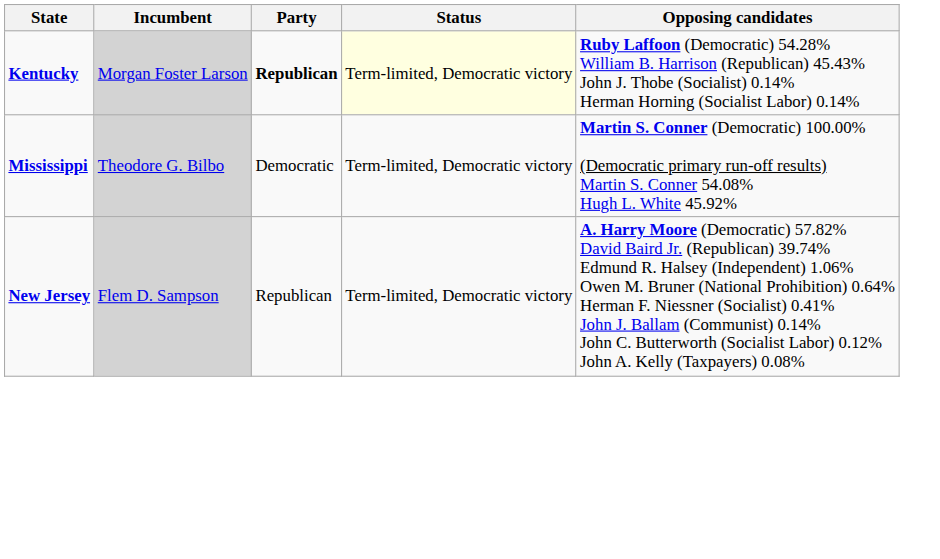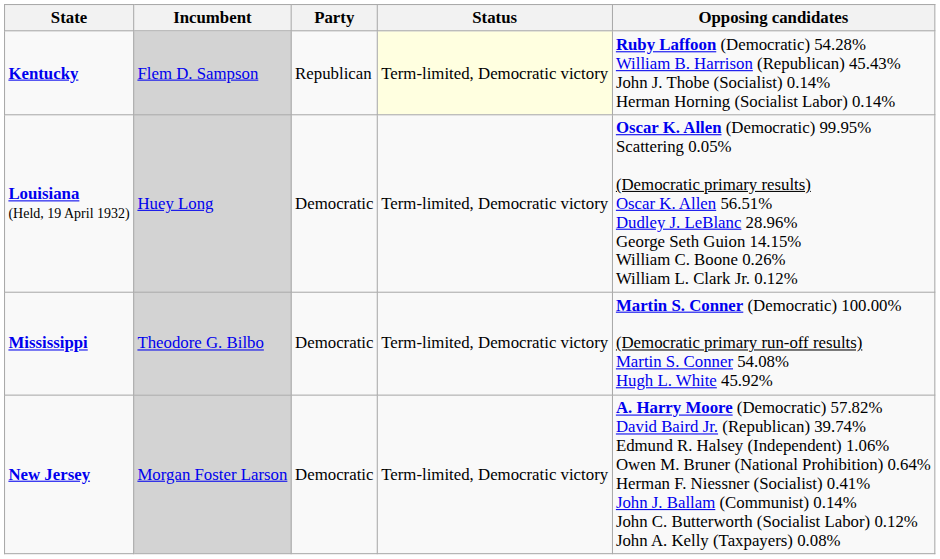 <table class="wikitable">
 <tr>
 <th>State</th>
 <th>Incumbent</th>
 <th>Party</th>
 <th>Status</th>
 <th>Opposing candidates</th>
 </tr>
 <tr>
 <td><strong><a href='#'>Kentucky</a></strong></td>
-<td bgcolor="lightgrey"><a href='#'>Morgan Foster Larson</a></td>
-<td><strong>Republican</strong></td>
+<td bgcolor="lightgrey"><a href='#'>Flem D. Sampson</a></td>
+<td>Republican</td>
 <td style="background: lightyellow;">Term-limited, Democratic victory</td>
 <td><strong><a href='#'>Ruby Laffoon</a></strong> (Democratic) 54.28%<br><a href='#'>William B. Harrison</a> (Republican) 45.43%<br>John J. Thobe (Socialist) 0.14%<br>Herman Horning (Socialist Labor) 0.14%<br></td>
+</tr>
+<tr>
+<td><strong><a href='#'>Louisiana</a></strong><br><small>(Held, 19 April 1932)</small><br></td>
+<td bgcolor="lightgrey"><a href='#'>Huey Long</a></td>
+<td>Democratic</td>
+<td>Term-limited, Democratic victory</td>
+<td><strong><a href='#'>Oscar K. Allen</a></strong> (Democratic) 99.95%<br>Scattering 0.05%<br><br><u>(Democratic primary results)</u><br><a href='#'>Oscar K. Allen</a> 56.51%<br><a href='#'>Dudley J. LeBlanc</a> 28.96%<br>George Seth Guion 14.15%<br>William C. Boone 0.26%<br>William L. Clark Jr. 0.12%<br></td>
 </tr>
 <tr>
 <td><strong><a href='#'>Mississippi</a></strong></td>
 <td bgcolor="lightgrey"><a href='#'>Theodore G. Bilbo</a></td>
 <td>Democratic</td>
 <td>Term-limited, Democratic victory</td>
 <td><strong><a href='#'>Martin S. Conner</a></strong> (Democratic) 100.00%<br><br><u>(Democratic primary run-off results)</u><br><a href='#'>Martin S. Conner</a> 54.08%<br><a href='#'>Hugh L. White</a> 45.92%<br></td>
 </tr>
 <tr>
 <td><strong><a href='#'>New Jersey</a></strong></td>
-<td bgcolor="lightgrey"><a href='#'>Flem D. Sampson</a></td>
-<td>Republican</td>
+<td bgcolor="lightgrey"><a href='#'>Morgan Foster Larson</a></td>
+<td>Democratic</td>
 <td>Term-limited, Democratic victory</td>
 <td><strong><a href='#'>A. Harry Moore</a></strong> (Democratic) 57.82%<br><a href='#'>David Baird Jr.</a> (Republican) 39.74%<br>Edmund R. Halsey (Independent) 1.06%<br>Owen M. Bruner (National Prohibition) 0.64%<br>Herman F. Niessner (Socialist) 0.41%<br><a href='#'>John J. Ballam</a> (Communist) 0.14%<br>John C. Butterworth (Socialist Labor) 0.12%<br>John A. Kelly (Taxpayers) 0.08%</td>
 </tr>
 </table>
